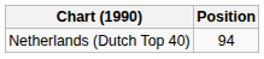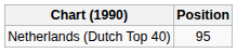 <table class="wikitable">
 <tr>
 <th>Chart (1990)</th>
 <th>Position</th>
 </tr>
 <tr>
 <td>Netherlands (Dutch Top 40)</td>
-<td align="center">94</td>
+<td align="center">95</td>
 </tr>
 </table>
